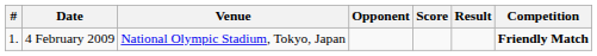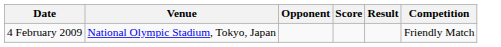 <table class="wikitable"  style="font-size:90%; text-align:left;">
 <tr>
-<th>#</th>
 <th>Date</th>
 <th>Venue</th>
 <th>Opponent</th>
 <th>Score</th>
 <th>Result</th>
 <th>Competition</th>
 </tr>
 <tr>
-<td>1.</td>
 <td>4 February 2009</td>
 <td><a href='#'>National Olympic Stadium</a>, Tokyo, Japan</td>
 <td></td>
 <td></td>
 <td></td>
-<td><strong>Friendly Match</strong></td>
+<td>Friendly Match</td>
 </tr>
 </table>
